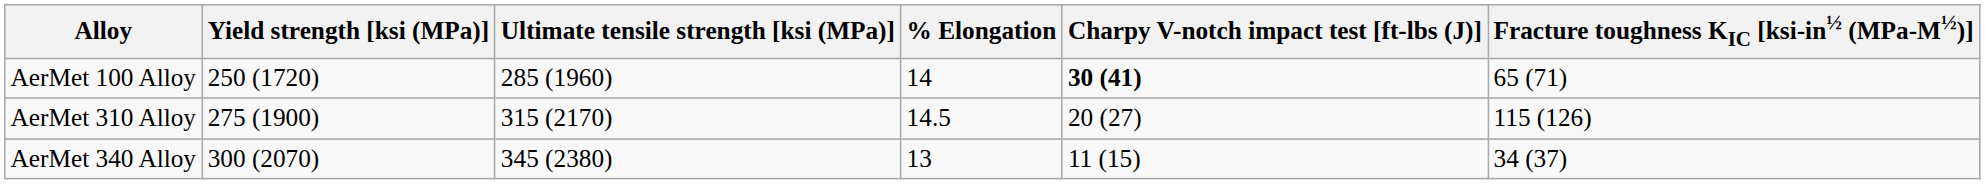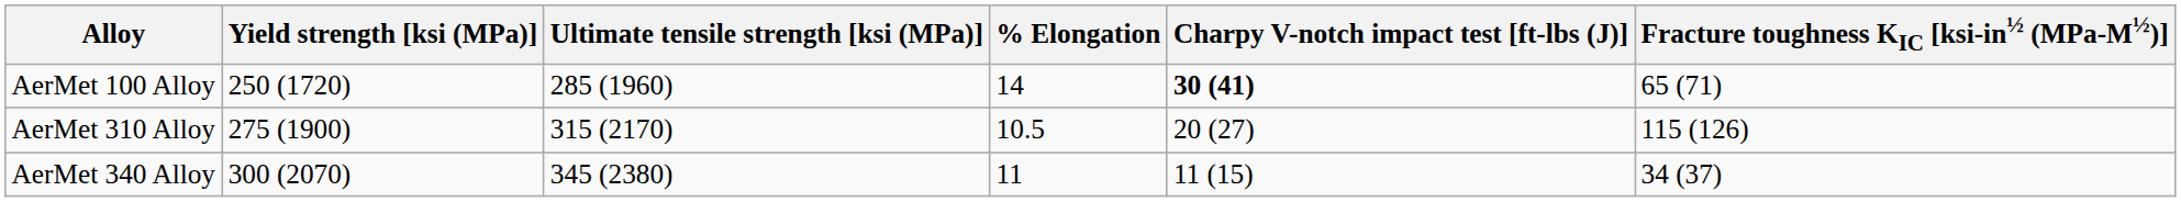 <table class="wikitable" border="1">
 <tr>
 <th>Alloy</th>
 <th>Yield strength [ksi (MPa)]</th>
 <th>Ultimate tensile strength [ksi (MPa)]</th>
 <th>% Elongation</th>
 <th>Charpy V-notch impact test [ft-lbs (J)]</th>
 <th>Fracture toughness K<sub>IC</sub> [ksi-in<sup>½</sup> (MPa-M<sup>½</sup>)]</th>
 </tr>
 <tr>
 <td>AerMet 100 Alloy</td>
 <td>250 (1720)</td>
 <td>285 (1960)</td>
 <td>14</td>
 <td><strong>30 (41)</strong></td>
 <td>65 (71)</td>
 </tr>
 <tr>
 <td>AerMet 310 Alloy</td>
 <td>275 (1900)</td>
 <td>315 (2170)</td>
-<td>14.5</td>
+<td>10.5</td>
 <td>20 (27)</td>
 <td>115 (126)</td>
 </tr>
 <tr>
 <td>AerMet 340 Alloy</td>
 <td>300 (2070)</td>
 <td>345 (2380)</td>
-<td>13</td>
+<td>11</td>
 <td>11 (15)</td>
 <td>34 (37)</td>
 </tr>
 </table>
